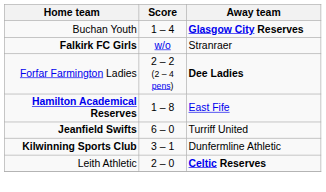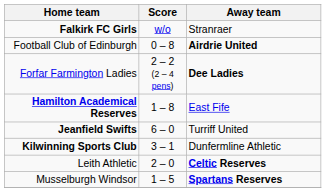 <table class="wikitable" style="border-collapse: collapse;">
 <tr>
 <th align="right" width="200">Home team</th>
 <th align="center" width="65"> Score </th>
 <th align="left" width="200">Away team</th>
 </tr>
 <tr>
-<td style="text-align: right;">Buchan Youth</td>
-<td style="text-align: center;">1 – 4</td>
-<td style="text-align: left;"><strong><a href='#'>Glasgow City</a> Reserves</strong></td>
-</tr>
-<tr>
 <td style="text-align: right;"><strong>Falkirk FC Girls</strong></td>
 <td style="text-align: center;"><a href='#'>w/o</a></td>
 <td style="text-align: left;">Stranraer</td>
+</tr>
+<tr>
+<td style="text-align: right;">Football Club of Edinburgh</td>
+<td style="text-align: center;">0 – 8</td>
+<td style="text-align: left;"><strong>Airdrie United</strong></td>
 </tr>
 <tr>
 <td style="text-align: right;"><a href='#'>Forfar Farmington</a> Ladies</td>
 <td style="text-align: center;">2 – 2<br><small>(2 – 4 <a href='#'>pens</a>)</small></td>
 <td style="text-align: left;"><strong>Dee Ladies</strong></td>
 </tr>
 <tr>
 <td style="text-align: right;"><strong><a href='#'>Hamilton Academical</a> Reserves</strong></td>
 <td style="text-align: center;">1 – 8</td>
 <td style="text-align: left;"><a href='#'>East Fife</a></td>
 </tr>
 <tr>
 <td style="text-align: right;"><strong>Jeanfield Swifts</strong></td>
 <td style="text-align: center;">6 – 0</td>
 <td style="text-align: left;">Turriff United</td>
 </tr>
 <tr>
 <td style="text-align: right;"><strong>Kilwinning Sports Club</strong></td>
 <td style="text-align: center;">3 – 1</td>
 <td style="text-align: left;">Dunfermline Athletic</td>
 </tr>
 <tr>
 <td style="text-align: right;">Leith Athletic</td>
 <td style="text-align: center;">2 – 0</td>
 <td style="text-align: left;"><strong><a href='#'>Celtic</a> Reserves</strong></td>
 </tr>
 <tr>
+<td style="text-align: right;">Musselburgh Windsor</td>
+<td style="text-align: center;">1 – 5</td>
+<td style="text-align: left;"><strong><a href='#'>Spartans</a> Reserves</strong></td>
+</tr>
+<tr>
 </tr>
 </table>
